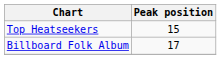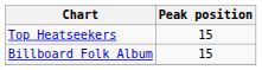 <table class="wikitable">
 <tr>
 <th align="left">Chart</th>
 <th align="left">Peak position</th>
 </tr>
 <tr>
 <td align="left"><a href='#'>Top Heatseekers</a></td>
 <td style="text-align:center;">15</td>
 </tr>
 <tr>
 <td align="left"><a href='#'>Billboard Folk Album</a></td>
-<td style="text-align:center;">17</td>
+<td style="text-align:center;">15</td>
 </tr>
 <tr>
 </tr>
 </table>
